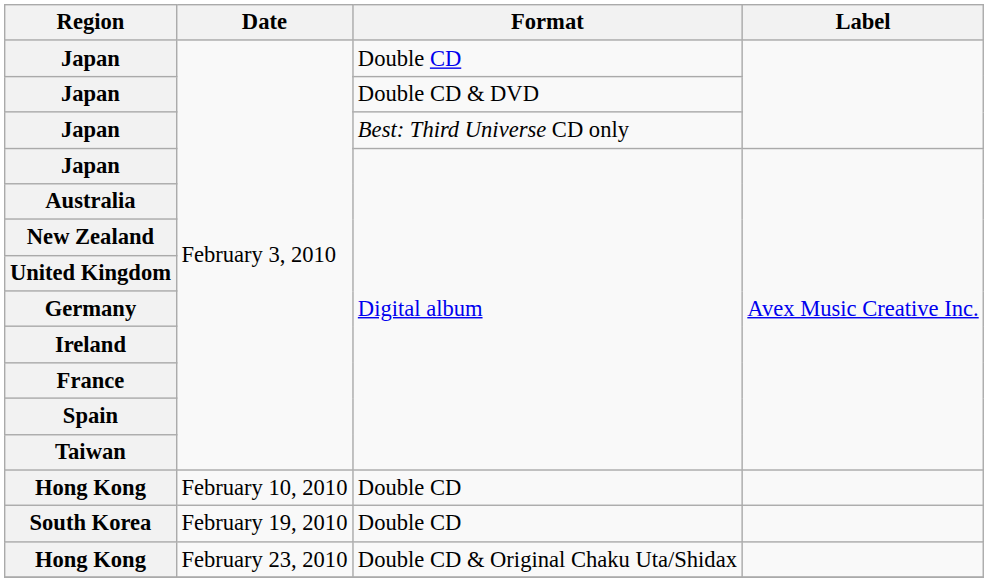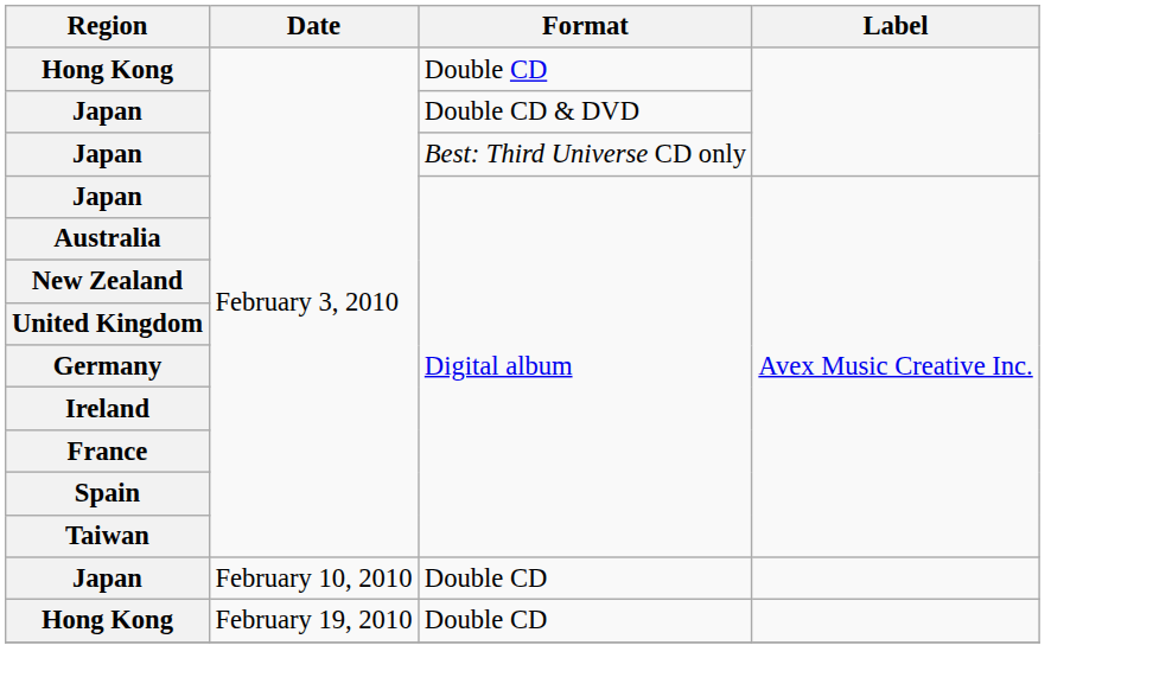 <table class="wikitable plainrowheaders">
 <tr>
 <th scope="col">Region</th>
 <th scope="col">Date</th>
 <th scope="col">Format</th>
 <th scope="col">Label</th>
 </tr>
 <tr>
-<th scope="row">Japan</th>
+<th scope="row">Hong Kong</th>
 <td rowspan="12">February 3, 2010</td>
 <td>Double <a href='#'>CD</a></td>
 <td rowspan="3"></td>
 </tr>
 <tr>
 <th scope="row">Japan</th>
 <td>Double CD & DVD</td>
 </tr>
 <tr>
 <th scope="row">Japan</th>
 <td><em>Best: Third Universe</em> CD only</td>
 </tr>
 <tr>
 <th scope="row">Japan</th>
 <td rowspan="9"><a href='#'>Digital album</a></td>
 <td rowspan="9"><a href='#'>Avex Music Creative Inc.</a></td>
 </tr>
 <tr>
 <th scope="row">Australia</th>
 </tr>
 <tr>
 <th scope="row">New Zealand</th>
 </tr>
 <tr>
 <th scope="row">United Kingdom</th>
 </tr>
 <tr>
 <th scope="row">Germany</th>
 </tr>
 <tr>
 <th scope="row">Ireland</th>
 </tr>
 <tr>
 <th scope="row">France</th>
 </tr>
 <tr>
 <th scope="row">Spain</th>
 </tr>
 <tr>
 <th scope="row">Taiwan</th>
 </tr>
 <tr>
-<th scope="row">Hong Kong</th>
+<th scope="row">Japan</th>
 <td>February 10, 2010</td>
 <td>Double CD</td>
 <td></td>
 </tr>
 <tr>
-<th scope="row">South Korea</th>
+<th scope="row">Hong Kong</th>
 <td>February 19, 2010</td>
 <td>Double CD</td>
 <td></td>
 </tr>
 <tr>
-<th scope="row">Hong Kong</th>
-<td>February 23, 2010</td>
-<td>Double CD & Original Chaku Uta/Shidax</td>
-<td></td>
-</tr>
-<tr>
 </tr>
 </table>
